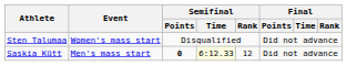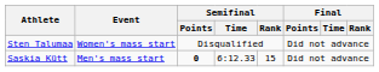 <table class="wikitable" style="font-size:90%">
 <tr>
 <th rowspan=2>Athlete</th>
 <th rowspan=2>Event</th>
 <th colspan=3>Semifinal</th>
 <th colspan=3>Final</th>
 </tr>
 <tr>
 <th>Points</th>
 <th>Time</th>
 <th>Rank</th>
 <th>Points</th>
 <th>Time</th>
 <th>Rank</th>
 </tr>
 <tr align=center>
 <td align=left><a href='#'>Sten Talumaa</a></td>
 <td align=left><a href='#'>Women's mass start</a></td>
 <td colspan=3>Disqualified</td>
 <td colspan=3>Did not advance</td>
 </tr>
 <tr align=center>
 <td align=left><a href='#'>Saskia Kütt</a></td>
 <td align=left><a href='#'>Men's mass start</a></td>
 <td><strong>0</strong></td>
-<td style="background: lightyellow;">6:12.33</td>
-<td>12</td>
+<td>6:12.33</td>
+<td>15</td>
 <td colspan=3>Did not advance</td>
 </tr>
 </table>
